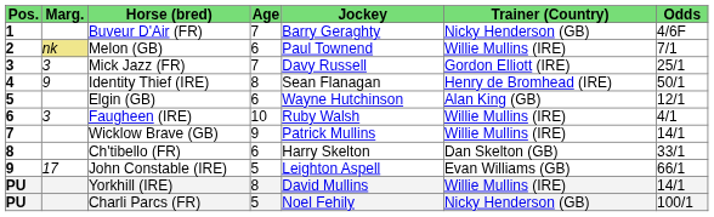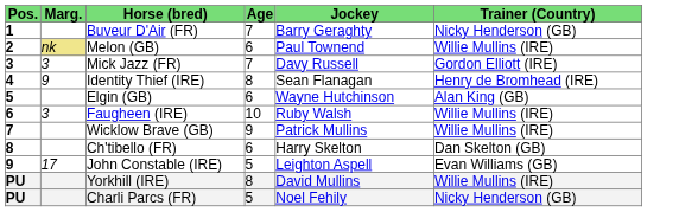 <table border="1" cellpadding="0" style="border-collapse: collapse; font-size:90%">
 <tr style="background:#7d7; text-align:center;">
 <td style="width:35px;"><strong>Pos.</strong></td>
 <td style="width:45px;"><strong>Marg.</strong></td>
 <td style="width:160px;"><strong>Horse (bred)</strong></td>
 <td style="width:30px;"><strong>Age</strong></td>
 <td style="width:160px;"><strong>Jockey</strong></td>
 <td style="width:210px;"><strong>Trainer (Country)</strong></td>
-<td style="width:50px;"><strong>Odds</strong></td>
 </tr>
 <tr>
 <td><strong>1</strong></td>
 <td></td>
 <td><a href='#'>Buveur D'Air</a> (FR)</td>
 <td>7</td>
 <td><a href='#'>Barry Geraghty</a></td>
 <td><a href='#'>Nicky Henderson</a> (GB)</td>
-<td>4/6F</td>
 </tr>
 <tr>
 <td><strong>2</strong></td>
 <td style="background: khaki;"><em>nk</em></td>
 <td>Melon (GB)</td>
 <td>6</td>
 <td><a href='#'>Paul Townend</a></td>
 <td><a href='#'>Willie Mullins</a> (IRE)</td>
-<td>7/1</td>
 </tr>
 <tr>
 <td><strong>3</strong></td>
 <td><em>3</em></td>
 <td>Mick Jazz (FR)</td>
 <td>7</td>
 <td><a href='#'>Davy Russell</a></td>
 <td><a href='#'>Gordon Elliott</a> (IRE)</td>
-<td>25/1</td>
 </tr>
 <tr>
 <td><strong>4</strong></td>
 <td><em>9</em></td>
 <td>Identity Thief (IRE)</td>
 <td>8</td>
 <td>Sean Flanagan</td>
 <td><a href='#'>Henry de Bromhead</a> (IRE)</td>
-<td>50/1</td>
 </tr>
 <tr>
 <td><strong>5</strong></td>
 <td><em></em></td>
 <td>Elgin (GB)</td>
 <td>6</td>
 <td><a href='#'>Wayne Hutchinson</a></td>
 <td><a href='#'>Alan King</a> (GB)</td>
-<td>12/1</td>
 </tr>
 <tr>
 <td><strong>6</strong></td>
 <td><em>3</em></td>
 <td><a href='#'>Faugheen</a> (IRE)</td>
 <td>10</td>
 <td><a href='#'>Ruby Walsh</a></td>
 <td><a href='#'>Willie Mullins</a> (IRE)</td>
-<td>4/1</td>
 </tr>
 <tr>
 <td><strong>7</strong></td>
 <td><em></em></td>
 <td>Wicklow Brave (GB)</td>
 <td>9</td>
 <td><a href='#'>Patrick Mullins</a></td>
 <td><a href='#'>Willie Mullins</a> (IRE)</td>
-<td>14/1</td>
 </tr>
 <tr>
 <td><strong>8</strong></td>
 <td><em></em></td>
 <td>Ch'tibello (FR)</td>
 <td>6</td>
 <td>Harry Skelton</td>
 <td>Dan Skelton (GB)</td>
-<td>33/1</td>
 </tr>
 <tr>
 <td><strong>9</strong></td>
 <td><em>17</em></td>
 <td>John Constable (IRE)</td>
 <td>5</td>
 <td><a href='#'>Leighton Aspell</a></td>
 <td>Evan Williams (GB)</td>
-<td>66/1</td>
 </tr>
 <tr bgcolor="#f3f3f3">
 <td><strong>PU</strong></td>
 <td></td>
 <td>Yorkhill (IRE)</td>
 <td>8</td>
 <td><a href='#'>David Mullins</a></td>
 <td><a href='#'>Willie Mullins</a> (IRE)</td>
-<td>14/1</td>
 </tr>
 <tr bgcolor="#f3f3f3">
 <td><strong>PU</strong></td>
 <td></td>
 <td>Charli Parcs (FR)</td>
 <td>5</td>
 <td><a href='#'>Noel Fehily</a></td>
 <td><a href='#'>Nicky Henderson</a> (GB)</td>
-<td>100/1</td>
 </tr>
 </table>
